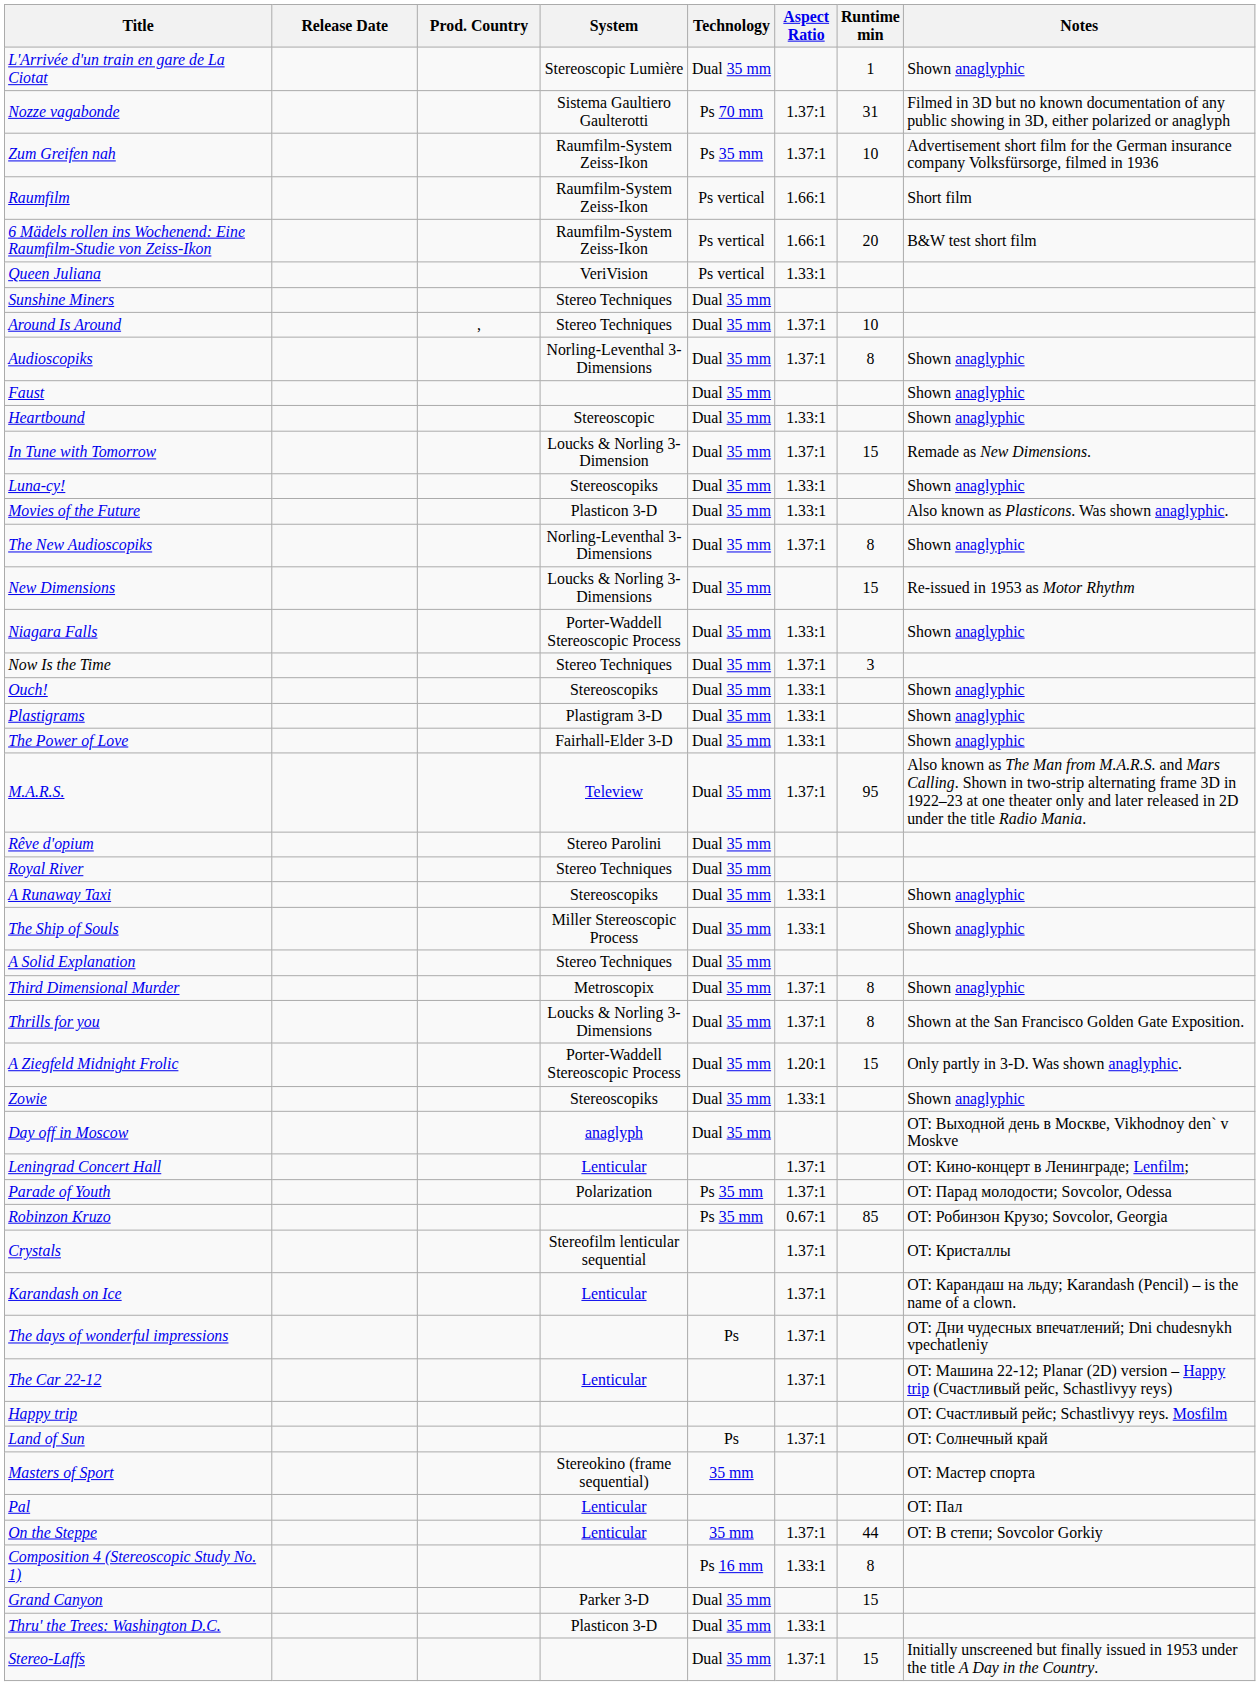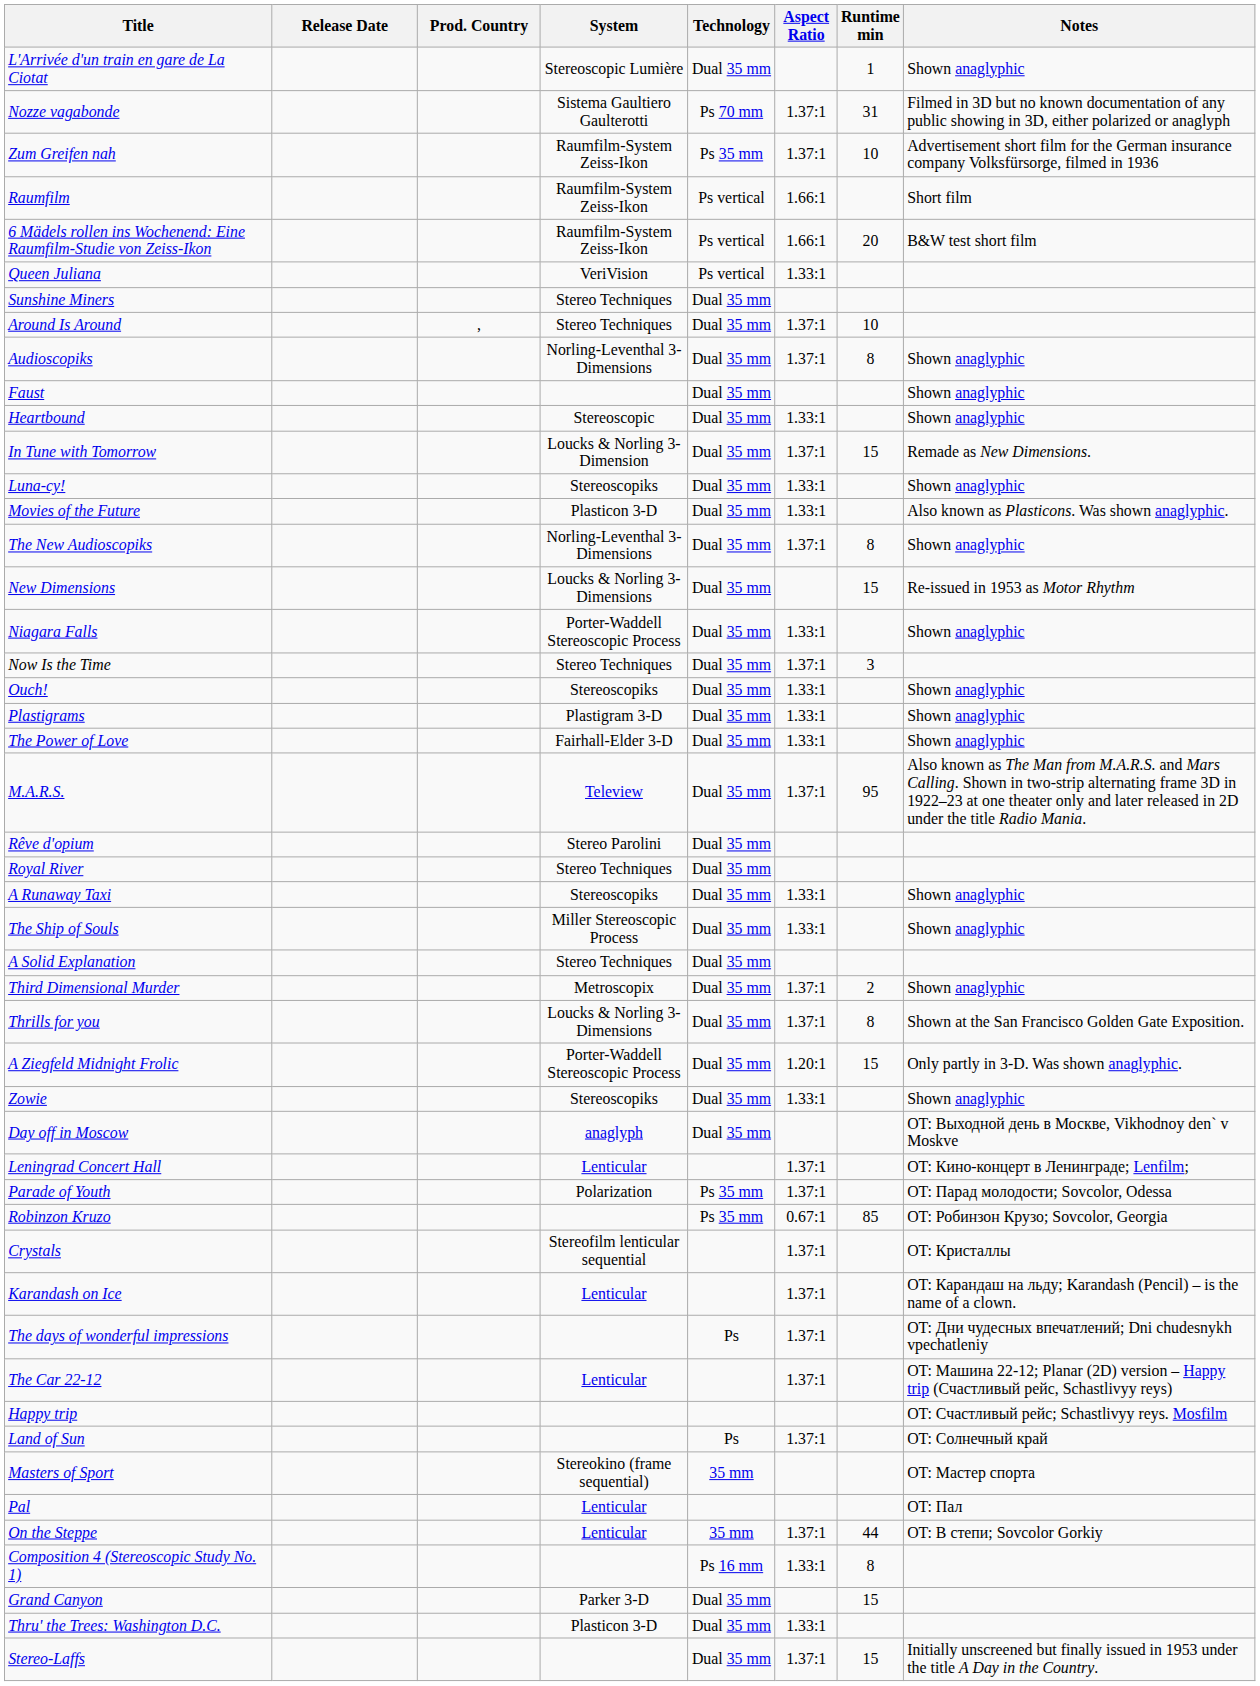 <table class="wikitable sortable" width="100%">
 <tr>
 <th width="22%">Title</th>
 <th width="12%">Release Date</th>
 <th width="10%">Prod. Country</th>
 <th width="12%">System</th>
 <th width="7%">Technology</th>
 <th width="5%"><a href='#'>Aspect Ratio</a></th>
 <th width="3%">Runtime min</th>
 <th width="29%">Notes</th>
 </tr>
 <tr>
 <td><em><a href='#'>L'Arrivée d'un train en gare de La Ciotat</a></em></td>
 <td align = center></td>
 <td align = center></td>
 <td align = center>Stereoscopic Lumière</td>
 <td align = center>Dual <a href='#'>35 mm</a></td>
 <td align = center> </td>
 <td align = center>1</td>
 <td>Shown <a href='#'>anaglyphic</a></td>
 </tr>
 <tr>
 <td><em><a href='#'>Nozze vagabonde</a></em></td>
 <td align = center></td>
 <td align = center></td>
 <td align = center>Sistema Gaultiero Gaulterotti</td>
 <td align = center>Ps <a href='#'>70 mm</a></td>
 <td align = center>1.37:1</td>
 <td align = center>31</td>
 <td>Filmed in 3D but no known documentation of any public showing in 3D, either polarized or anaglyph</td>
 </tr>
 <tr>
 <td><em><a href='#'>Zum Greifen nah</a></em></td>
 <td align = center></td>
 <td align = center></td>
 <td align = center>Raumfilm-System Zeiss-Ikon</td>
 <td align = center>Ps <a href='#'>35 mm</a></td>
 <td align = center>1.37:1</td>
 <td align = center>10</td>
 <td>Advertisement short film for the German insurance company Volksfürsorge, filmed in 1936</td>
 </tr>
 <tr>
 <td><em><a href='#'>Raumfilm</a></em></td>
 <td align = center></td>
 <td align = center></td>
 <td align = center>Raumfilm-System Zeiss-Ikon</td>
 <td align = center>Ps vertical</td>
 <td align = center>1.66:1</td>
 <td align = center> </td>
 <td>Short film</td>
 </tr>
 <tr>
 <td><em><a href='#'>6 Mädels rollen ins Wochenend: Eine Raumfilm-Studie von Zeiss-Ikon</a></em></td>
 <td align = center></td>
 <td align = center></td>
 <td align = center>Raumfilm-System Zeiss-Ikon</td>
 <td align = center>Ps vertical</td>
 <td align = center>1.66:1</td>
 <td align = center>20</td>
 <td>B&W test short film</td>
 </tr>
 <tr>
 <td><em><a href='#'>Queen Juliana</a></em></td>
 <td align = center></td>
 <td align = center></td>
 <td align = center>VeriVision</td>
 <td align = center>Ps vertical</td>
 <td align = center>1.33:1</td>
 <td align = center> </td>
 <td></td>
 </tr>
 <tr>
 <td><em><a href='#'>Sunshine Miners</a></em></td>
 <td align = center></td>
 <td align = center></td>
 <td align = center>Stereo Techniques</td>
 <td align = center>Dual <a href='#'>35 mm</a></td>
 <td align = center> </td>
 <td align = center> </td>
 <td></td>
 </tr>
 <tr>
 <td><em><a href='#'>Around Is Around</a></em></td>
 <td align = center></td>
 <td align = center>, </td>
 <td align = center>Stereo Techniques</td>
 <td align = center>Dual <a href='#'>35 mm</a></td>
 <td align = center>1.37:1</td>
 <td align = center>10</td>
 <td></td>
 </tr>
 <tr>
 <td><em><a href='#'>Audioscopiks</a></em></td>
 <td align = center></td>
 <td align = center></td>
 <td align = center>Norling-Leventhal 3-Dimensions</td>
 <td align = center>Dual <a href='#'>35 mm</a></td>
 <td align = center>1.37:1</td>
 <td align = center>8</td>
 <td>Shown <a href='#'>anaglyphic</a></td>
 </tr>
 <tr>
 <td><em><a href='#'>Faust</a></em></td>
 <td align = center></td>
 <td align = center></td>
 <td align = center> </td>
 <td align = center>Dual <a href='#'>35 mm</a></td>
 <td align = center> </td>
 <td align = center> </td>
 <td>Shown <a href='#'>anaglyphic</a></td>
 </tr>
 <tr>
 <td><em><a href='#'>Heartbound</a></em></td>
 <td align = center></td>
 <td align = center></td>
 <td align = center>Stereoscopic</td>
 <td align = center>Dual <a href='#'>35 mm</a></td>
 <td align = center>1.33:1</td>
 <td align = center> </td>
 <td>Shown <a href='#'>anaglyphic</a></td>
 </tr>
 <tr>
 <td><em><a href='#'>In Tune with Tomorrow</a></em></td>
 <td align = center></td>
 <td align = center></td>
 <td align = center>Loucks & Norling 3-Dimension</td>
 <td align = center>Dual <a href='#'>35 mm</a></td>
 <td align = center>1.37:1</td>
 <td align = center>15</td>
 <td>Remade as <em>New Dimensions</em>.</td>
 </tr>
 <tr>
 <td><em><a href='#'>Luna-cy!</a></em></td>
 <td align = center></td>
 <td align = center></td>
 <td align = center>Stereoscopiks</td>
 <td align = center>Dual <a href='#'>35 mm</a></td>
 <td align = center>1.33:1</td>
 <td align = center> </td>
 <td>Shown <a href='#'>anaglyphic</a></td>
 </tr>
 <tr>
 <td><em><a href='#'>Movies of the Future</a></em></td>
 <td align = center></td>
 <td align = center></td>
 <td align = center>Plasticon 3-D</td>
 <td align = center>Dual <a href='#'>35 mm</a></td>
 <td align = center>1.33:1</td>
 <td align = center> </td>
 <td>Also known as <em>Plasticons</em>. Was shown <a href='#'>anaglyphic</a>.</td>
 </tr>
 <tr>
 <td><em><a href='#'>The New Audioscopiks</a></em></td>
 <td align = center></td>
 <td align = center></td>
 <td align = center>Norling-Leventhal 3-Dimensions</td>
 <td align = center>Dual <a href='#'>35 mm</a></td>
 <td align = center>1.37:1</td>
 <td align = center>8</td>
 <td>Shown <a href='#'>anaglyphic</a></td>
 </tr>
 <tr>
 <td><em><a href='#'>New Dimensions</a></em></td>
 <td align = center></td>
 <td align = center></td>
 <td align = center>Loucks & Norling 3-Dimensions</td>
 <td align = center>Dual <a href='#'>35 mm</a></td>
 <td align = center> </td>
 <td align = center>15</td>
 <td>Re-issued in 1953 as <em>Motor Rhythm</em></td>
 </tr>
 <tr>
 <td><em><a href='#'>Niagara Falls</a></em></td>
 <td align = center></td>
 <td align = center></td>
 <td align = center>Porter-Waddell Stereoscopic Process</td>
 <td align = center>Dual <a href='#'>35 mm</a></td>
 <td align = center>1.33:1</td>
 <td align = center> </td>
 <td>Shown <a href='#'>anaglyphic</a></td>
 </tr>
 <tr>
 <td><em>Now Is the Time</em></td>
 <td align = center></td>
 <td align = center></td>
 <td align = center>Stereo Techniques</td>
 <td align = center>Dual <a href='#'>35 mm</a></td>
 <td align = center>1.37:1</td>
 <td align = center>3</td>
 <td></td>
 </tr>
 <tr>
 <td><em><a href='#'>Ouch!</a></em></td>
 <td align = center></td>
 <td align = center></td>
 <td align = center>Stereoscopiks</td>
 <td align = center>Dual <a href='#'>35 mm</a></td>
 <td align = center>1.33:1</td>
 <td align = center> </td>
 <td>Shown <a href='#'>anaglyphic</a></td>
 </tr>
 <tr>
 <td><em><a href='#'>Plastigrams</a></em></td>
 <td align = center></td>
 <td align = center></td>
 <td align = center>Plastigram 3-D</td>
 <td align = center>Dual <a href='#'>35 mm</a></td>
 <td align = center>1.33:1</td>
 <td align = center> </td>
 <td>Shown <a href='#'>anaglyphic</a></td>
 </tr>
 <tr>
 <td><em><a href='#'>The Power of Love</a></em></td>
 <td align = center></td>
 <td align = center></td>
 <td align = center>Fairhall-Elder 3-D</td>
 <td align = center>Dual <a href='#'>35 mm</a></td>
 <td align = center>1.33:1</td>
 <td align = center> </td>
 <td>Shown <a href='#'>anaglyphic</a></td>
 </tr>
 <tr>
 <td><em><a href='#'>M.A.R.S.</a></em></td>
 <td align = center></td>
 <td align = center></td>
 <td align = center><a href='#'>Teleview</a></td>
 <td align = center>Dual <a href='#'>35 mm</a></td>
 <td align = center>1.37:1</td>
 <td align = center>95</td>
 <td>Also known as <em>The Man from M.A.R.S.</em> and <em>Mars Calling</em>. Shown in two-strip alternating frame 3D in 1922–23 at one theater only and later released in 2D under the title <em>Radio Mania</em>.</td>
 </tr>
 <tr>
 <td><em><a href='#'>Rêve d'opium</a></em></td>
 <td align = center></td>
 <td align = center></td>
 <td align = center>Stereo Parolini</td>
 <td align = center>Dual <a href='#'>35 mm</a></td>
 <td align = center> </td>
 <td align = center> </td>
 <td></td>
 </tr>
 <tr>
 <td><em><a href='#'>Royal River</a></em></td>
 <td align = center></td>
 <td align = center></td>
 <td align = center>Stereo Techniques</td>
 <td align = center>Dual <a href='#'>35 mm</a></td>
 <td align = center> </td>
 <td align = center> </td>
 <td></td>
 </tr>
 <tr>
 <td><em><a href='#'>A Runaway Taxi</a></em></td>
 <td align = center></td>
 <td align = center></td>
 <td align = center>Stereoscopiks</td>
 <td align = center>Dual <a href='#'>35 mm</a></td>
 <td align = center>1.33:1</td>
 <td align = center> </td>
 <td>Shown <a href='#'>anaglyphic</a></td>
 </tr>
 <tr>
 <td><em><a href='#'>The Ship of Souls</a></em></td>
 <td align = center></td>
 <td align = center></td>
 <td align = center>Miller Stereoscopic Process</td>
 <td align = center>Dual <a href='#'>35 mm</a></td>
 <td align = center>1.33:1</td>
 <td align = center> </td>
 <td>Shown <a href='#'>anaglyphic</a></td>
 </tr>
 <tr>
 <td><em><a href='#'>A Solid Explanation</a></em></td>
 <td align = center></td>
 <td align = center></td>
 <td align = center>Stereo Techniques</td>
 <td align = center>Dual <a href='#'>35 mm</a></td>
 <td align = center> </td>
 <td align = center> </td>
 <td></td>
 </tr>
 <tr>
 <td><em><a href='#'>Third Dimensional Murder</a></em></td>
 <td align = center></td>
 <td align = center></td>
 <td align = center>Metroscopix</td>
 <td align = center>Dual <a href='#'>35 mm</a></td>
 <td align = center>1.37:1</td>
-<td align = center>8</td>
+<td align = center>2</td>
 <td>Shown <a href='#'>anaglyphic</a></td>
 </tr>
 <tr>
 <td><em><a href='#'>Thrills for you</a></em></td>
 <td align = center></td>
 <td align = center></td>
 <td align = center>Loucks & Norling 3-Dimensions</td>
 <td align = center>Dual <a href='#'>35 mm</a></td>
 <td align = center>1.37:1</td>
 <td align = center>8</td>
 <td>Shown at the San Francisco Golden Gate Exposition.</td>
 </tr>
 <tr>
 <td><em><a href='#'>A Ziegfeld Midnight Frolic</a></em></td>
 <td align = center></td>
 <td align = center></td>
 <td align = center>Porter-Waddell Stereoscopic Process</td>
 <td align = center>Dual <a href='#'>35 mm</a></td>
 <td align = center>1.20:1</td>
 <td align = center>15</td>
 <td>Only partly in 3-D. Was shown <a href='#'>anaglyphic</a>.</td>
 </tr>
 <tr>
 <td><em><a href='#'>Zowie</a></em></td>
 <td align = center></td>
 <td align = center></td>
 <td align = center>Stereoscopiks</td>
 <td align = center>Dual <a href='#'>35 mm</a></td>
 <td align = center>1.33:1</td>
 <td align = center> </td>
 <td>Shown <a href='#'>anaglyphic</a></td>
 </tr>
 <tr>
 <td><em><a href='#'>Day off in Moscow</a></em></td>
 <td align = center></td>
 <td align = center></td>
 <td align = center><a href='#'>anaglyph</a></td>
 <td align = center>Dual <a href='#'>35 mm</a></td>
 <td align = center> </td>
 <td align = center> </td>
 <td>OT: Выходной день в Москве, Vikhodnoy den` v Moskve</td>
 </tr>
 <tr>
 <td><em><a href='#'>Leningrad Concert Hall</a></em></td>
 <td align = center></td>
 <td align = center></td>
 <td align = center><a href='#'>Lenticular</a></td>
 <td align = center> </td>
 <td align = center>1.37:1</td>
 <td align = center> </td>
 <td>OT: Кино-концерт в Ленинграде; <a href='#'>Lenfilm</a>;</td>
 </tr>
 <tr>
 <td><em><a href='#'>Parade of Youth</a></em></td>
 <td align = center></td>
 <td align = center></td>
 <td align = center>Polarization</td>
 <td align = center>Ps <a href='#'>35 mm</a></td>
 <td align = center>1.37:1</td>
 <td align = center> </td>
 <td>OT: Парад молодости; Sovcolor, Odessa</td>
 </tr>
 <tr>
 <td><em><a href='#'>Robinzon Kruzo</a></em></td>
 <td align = center></td>
 <td align = center></td>
 <td align = center> </td>
 <td align = center>Ps <a href='#'>35 mm</a></td>
 <td align = center>0.67:1</td>
 <td align = center>85</td>
 <td>OT: Робинзон Крузо; Sovcolor, Georgia</td>
 </tr>
 <tr>
 <td><em><a href='#'>Crystals</a></em></td>
 <td align = center></td>
 <td align = center></td>
 <td align = center>Stereofilm lenticular sequential</td>
 <td align = center></td>
 <td align = center>1.37:1</td>
 <td align = center></td>
 <td>OT: Кристаллы</td>
 </tr>
 <tr>
 <td><em><a href='#'>Karandash on Ice</a></em></td>
 <td align = center></td>
 <td align = center></td>
 <td align = center><a href='#'>Lenticular</a></td>
 <td align = center></td>
 <td align = center>1.37:1</td>
 <td align = center> </td>
 <td>OT: Карандаш на льду; Karandash (Pencil) – is the name of a clown.</td>
 </tr>
 <tr>
 <td><em><a href='#'>The days of wonderful impressions</a></em></td>
 <td align = center></td>
 <td align = center></td>
 <td align = center></td>
 <td align = center>Ps</td>
 <td align = center>1.37:1</td>
 <td align = center></td>
 <td>OT: Дни чудесных впечатлений; Dni chudesnykh vpechatleniy</td>
 </tr>
 <tr>
 <td><em><a href='#'>The Car 22-12</a></em></td>
 <td align = center></td>
 <td align = center></td>
 <td align = center><a href='#'>Lenticular</a></td>
 <td align = center></td>
 <td align = center>1.37:1</td>
 <td align = center> </td>
 <td>OT: Машина 22-12; Planar (2D) version – <a href='#'>Happy trip</a> (Счастливый рейс, Schastlivyy reys)</td>
 </tr>
 <tr>
 <td><em><a href='#'>Happy trip</a></em></td>
 <td align = center></td>
 <td align = center></td>
 <td align = center> </td>
 <td align = center> </td>
 <td align = center> </td>
 <td align = center> </td>
 <td>OT: Счастливый рейс; Schastlivyy reys. <a href='#'>Mosfilm</a></td>
 </tr>
 <tr>
 <td><em><a href='#'>Land of Sun</a></em></td>
 <td align = center></td>
 <td align = center></td>
 <td align = center> </td>
 <td align = center>Ps</td>
 <td align = center>1.37:1</td>
 <td align = center> </td>
 <td>OT: Солнечный край</td>
 </tr>
 <tr>
 <td><em><a href='#'>Masters of Sport</a></em></td>
 <td align = center></td>
 <td align = center></td>
 <td align = center>Stereokino (frame sequential)</td>
 <td align = center><a href='#'>35 mm</a></td>
 <td align = center> </td>
 <td align = center> </td>
 <td>OT: Мастер спорта</td>
 </tr>
 <tr>
 <td><em><a href='#'>Pal</a></em></td>
 <td align = center></td>
 <td align = center></td>
 <td align = center><a href='#'>Lenticular</a></td>
 <td align = center> </td>
 <td align = center> </td>
 <td align = center> </td>
 <td>OT: Пал</td>
 </tr>
 <tr>
 <td><em><a href='#'>On the Steppe</a></em></td>
 <td align = center></td>
 <td align = center></td>
 <td align = center><a href='#'>Lenticular</a></td>
 <td align = center><a href='#'>35 mm</a></td>
 <td align = center>1.37:1</td>
 <td align = center>44</td>
 <td>OT: В степи; Sovcolor Gorkiy</td>
 </tr>
 <tr>
 <td><em><a href='#'>Composition 4 (Stereoscopic Study No. 1)</a></em></td>
 <td align = center></td>
 <td align = center></td>
 <td align = center> </td>
 <td align = center>Ps <a href='#'>16 mm</a></td>
 <td align = center>1.33:1</td>
 <td align = center>8</td>
 <td></td>
 </tr>
 <tr>
 <td><em><a href='#'>Grand Canyon</a></em></td>
 <td align = center></td>
 <td align = center></td>
 <td align = center>Parker 3-D</td>
 <td align = center>Dual <a href='#'>35 mm</a></td>
 <td align = center> </td>
 <td align = center>15</td>
 <td></td>
 </tr>
 <tr>
 <td><em><a href='#'>Thru' the Trees: Washington D.C.</a></em></td>
 <td align = center></td>
 <td align = center></td>
 <td align = center>Plasticon 3-D</td>
 <td align = center>Dual <a href='#'>35 mm</a></td>
 <td align = center>1.33:1</td>
 <td align = center></td>
 <td></td>
 </tr>
 <tr>
 <td><em><a href='#'>Stereo-Laffs</a></em></td>
 <td align = center></td>
 <td align = center></td>
 <td align = center></td>
 <td align = center>Dual <a href='#'>35 mm</a></td>
 <td align = center>1.37:1</td>
 <td align = center>15</td>
 <td>Initially unscreened but finally issued in 1953 under the title <em>A Day in the Country</em>.</td>
 </tr>
 </table>
